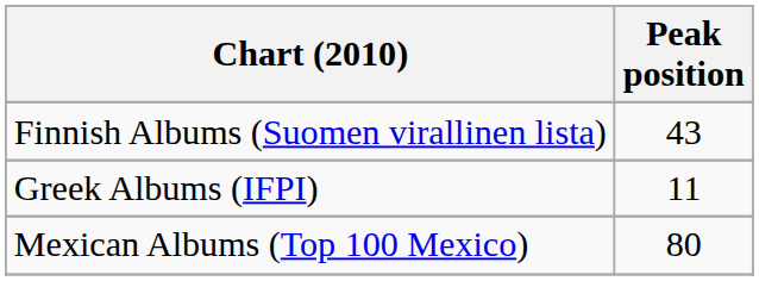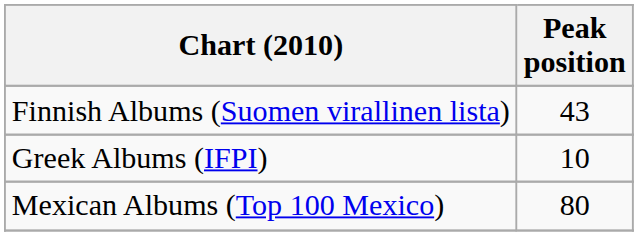 <table class="wikitable sortable">
 <tr>
 <th>Chart (2010)</th>
 <th>Peak <br> position</th>
 </tr>
 <tr>
 </tr>
 <tr>
 </tr>
 <tr>
 </tr>
 <tr>
 </tr>
 <tr>
 </tr>
 <tr>
 <td>Finnish Albums (<a href='#'>Suomen virallinen lista</a>)</td>
 <td align="center">43</td>
 </tr>
 <tr>
 </tr>
 <tr>
 <td>Greek Albums (<a href='#'>IFPI</a>)</td>
-<td align="center">11</td>
+<td align="center">10</td>
 </tr>
 <tr>
 </tr>
 <tr>
 <td>Mexican Albums (<a href='#'>Top 100 Mexico</a>)</td>
 <td align="center">80</td>
 </tr>
 <tr>
 </tr>
 <tr>
 </tr>
 <tr>
 </tr>
 <tr>
 </tr>
 <tr>
 </tr>
 <tr>
 </tr>
 <tr>
 </tr>
 <tr>
 </tr>
 <tr>
 </tr>
 <tr>
 </tr>
 <tr>
 </tr>
 </table>
